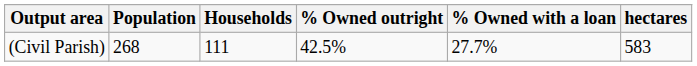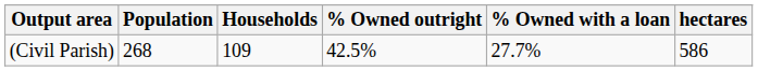 <table class="wikitable">
 <tr>
 </tr>
 <tr>
 <th>Output area</th>
 <th>Population</th>
 <th>Households</th>
 <th>% Owned outright</th>
 <th>% Owned with a loan</th>
 <th>hectares</th>
 </tr>
 <tr>
 <td>(Civil Parish)</td>
 <td>268</td>
-<td>111</td>
+<td>109</td>
 <td>42.5%</td>
 <td>27.7%</td>
-<td>583</td>
+<td>586</td>
 </tr>
 </table>
